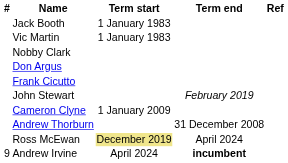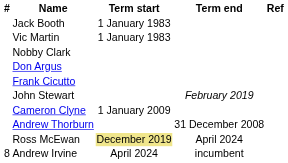 <table>
 <tr>
 <th>#</th>
 <th>Name</th>
 <th>Term start</th>
 <th>Term end</th>
 <th>Ref</th>
 </tr>
 <tr>
 <td rowspan=2></td>
 <td>Jack Booth</td>
 <td align=center>1 January 1983</td>
 <td align=center></td>
 <td align=right></td>
 </tr>
 <tr>
 <td>Vic Martin</td>
 <td align=center>1 January 1983</td>
 <td align=center></td>
 <td align=right></td>
 </tr>
 <tr>
 <td></td>
 <td>Nobby Clark</td>
 <td align=center></td>
 <td align=center></td>
 <td align=right></td>
 </tr>
 <tr>
 <td></td>
 <td><a href='#'>Don Argus</a> </td>
 <td align=center></td>
 <td align=center></td>
 <td align=right></td>
 </tr>
 <tr>
 <td></td>
 <td><a href='#'>Frank Cicutto</a></td>
 <td align=center></td>
 <td align=center></td>
 <td align=right></td>
 </tr>
 <tr>
 <td></td>
 <td>John Stewart</td>
 <td align=center></td>
 <td align=center><em>February 2019</em></td>
 <td align=right></td>
 </tr>
 <tr>
 <td></td>
 <td><a href='#'>Cameron Clyne</a></td>
 <td align=center>1 January 2009</td>
 <td align=center></td>
 <td align=right></td>
 </tr>
 <tr>
 <td></td>
 <td><a href='#'>Andrew Thorburn</a></td>
 <td align="center"></td>
 <td align=center>31 December 2008</td>
 <td></td>
 </tr>
 <tr>
 <td></td>
 <td>Ross McEwan</td>
 <td align="center" style="background: khaki;">December 2019</td>
 <td align="center">April 2024</td>
 <td></td>
 </tr>
 <tr>
-<td>9</td>
+<td>8</td>
 <td>Andrew Irvine</td>
 <td align="center">April 2024</td>
-<td align="center"><strong>incumbent</strong></td>
+<td align="center">incumbent</td>
 <td></td>
 </tr>
 </table>
